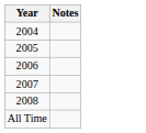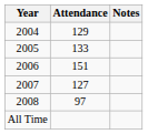 <table class="wikitable">
 <tr>
 <th>Year</th>
+<th>Attendance</th>
 <th>Notes</th>
 </tr>
 <tr>
 <td align="center">2004</td>
+<td align="center">129</td>
 <td align="center"></td>
 </tr>
 <tr>
 <td align="center">2005</td>
+<td align="center">133</td>
 <td align="center"></td>
 </tr>
 <tr>
 <td align="center">2006</td>
+<td align="center">151</td>
 <td align="center"></td>
 </tr>
 <tr>
 <td align="center">2007</td>
+<td align="center">127</td>
 <td align="center"></td>
 </tr>
 <tr>
 <td align="center">2008</td>
+<td align="center">97</td>
 <td align="center"></td>
 </tr>
 <tr>
 <td align="center">All Time</td>
 <td align="center"></td>
+<td align="center"></td>
 </tr>
 </table>
